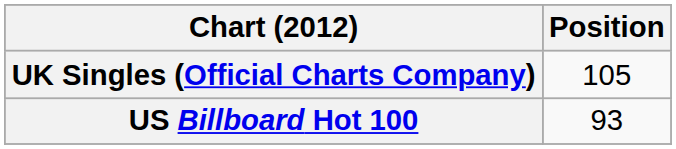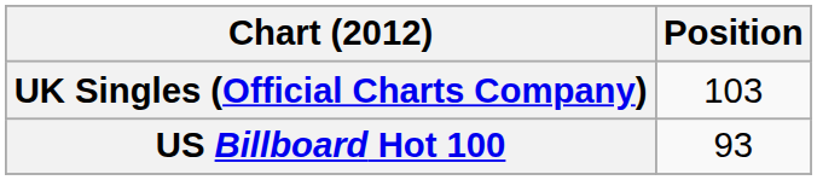 <table class="wikitable sortable plainrowheaders">
 <tr>
 <th scope="col">Chart (2012)</th>
 <th scope="col">Position</th>
 </tr>
 <tr>
 <th scope="row">UK Singles (<a href='#'>Official Charts Company</a>)</th>
-<td style="text-align:center;">105</td>
+<td style="text-align:center;">103</td>
 </tr>
 <tr>
 <th scope="row">US <a href='#'><em>Billboard</em> Hot 100</a></th>
 <td style="text-align:center;">93</td>
 </tr>
 </table>
